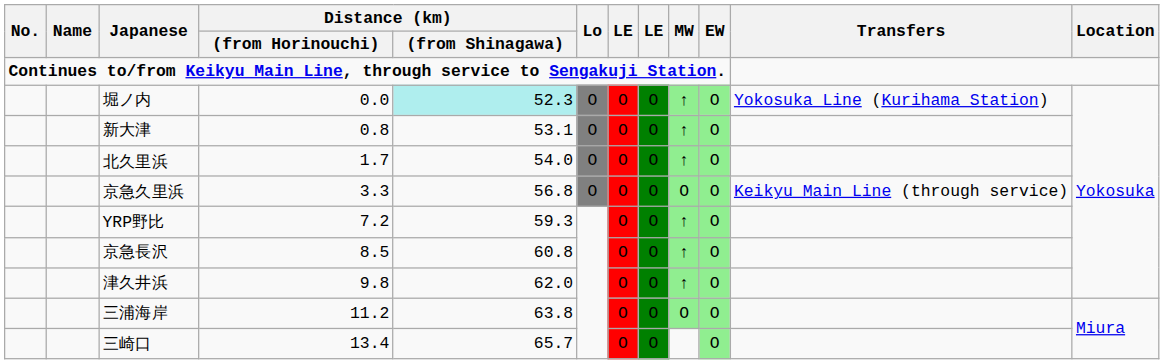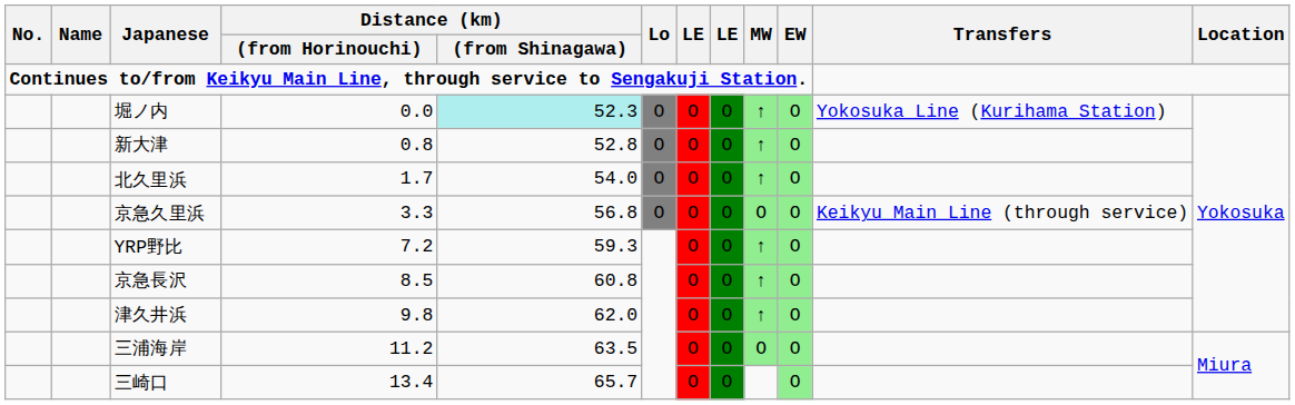 <table class=wikitable>
 <tr>
 <th rowspan=2>No.</th>
 <th rowspan=2>Name</th>
 <th rowspan=2>Japanese</th>
 <th colspan=2>Distance (km)</th>
 <th rowspan=2>Lo</th>
 <th rowspan=2>LE</th>
 <th rowspan=2>LE</th>
 <th rowspan=2>MW</th>
 <th rowspan=2>EW</th>
 <th rowspan=2>Transfers</th>
 <th rowspan=2>Location</th>
 </tr>
 <tr>
 <th>(from Horinouchi)</th>
 <th>(from Shinagawa)</th>
 </tr>
 <tr>
 <td align=center colspan=10><strong>Continues to/from <a href='#'>Keikyu Main Line</a>, through service to <a href='#'>Sengakuji Station</a>.</strong></td>
 </tr>
 <tr>
 <td></td>
 <td></td>
 <td>堀ノ内</td>
 <td align=right>0.0</td>
 <td align=right style="background: paleturquoise;">52.3</td>
 <td align=center style="background:Grey;">O</td>
 <td align=center style="background:Red;">O</td>
 <td align=center style="background:Green;">O</td>
 <td align=center style="background:LightGreen;">↑</td>
 <td align=center style="background:LightGreen;">O</td>
 <td> <a href='#'>Yokosuka Line</a> (<a href='#'>Kurihama Station</a>)</td>
 <td rowspan=7><a href='#'>Yokosuka</a></td>
 </tr>
 <tr>
 <td></td>
 <td></td>
 <td>新大津</td>
 <td align=right>0.8</td>
-<td align=right>53.1</td>
+<td align=right>52.8</td>
 <td align=center style="background:Grey;">O</td>
 <td align=center style="background:Red;">O</td>
 <td align=center style="background:Green;">O</td>
 <td align=center style="background:LightGreen;">↑</td>
 <td align=center style="background:LightGreen;">O</td>
 <td> </td>
 </tr>
 <tr>
 <td></td>
 <td></td>
 <td>北久里浜</td>
 <td align=right>1.7</td>
 <td align=right>54.0</td>
 <td align=center style="background:Grey;">O</td>
 <td align=center style="background:Red;">O</td>
 <td align=center style="background:Green;">O</td>
 <td align=center style="background:LightGreen;">↑</td>
 <td align=center style="background:LightGreen;">O</td>
 <td> </td>
 </tr>
 <tr>
 <td></td>
 <td></td>
 <td>京急久里浜</td>
 <td align=right>3.3</td>
 <td align=right>56.8</td>
 <td align=center style="background:Grey;">O</td>
 <td align=center style="background:Red;">O</td>
 <td align=center style="background:Green;">O</td>
 <td align=center style="background:LightGreen;">O</td>
 <td align=center style="background:LightGreen;">O</td>
 <td> <a href='#'>Keikyu Main Line</a> (through service)</td>
 </tr>
 <tr>
 <td></td>
 <td></td>
 <td>YRP野比</td>
 <td align=right>7.2</td>
 <td align=right>59.3</td>
 <td rowspan=5> </td>
 <td align=center style="background:Red;">O</td>
 <td align=center style="background:Green;">O</td>
 <td align=center style="background:LightGreen;">↑</td>
 <td align=center style="background:LightGreen;">O</td>
 <td> </td>
 </tr>
 <tr>
 <td></td>
 <td></td>
 <td>京急長沢</td>
 <td align=right>8.5</td>
 <td align=right>60.8</td>
 <td align=center style="background:Red;">O</td>
 <td align=center style="background:Green;">O</td>
 <td align=center style="background:LightGreen;">↑</td>
 <td align=center style="background:LightGreen;">O</td>
 <td> </td>
 </tr>
 <tr>
 <td></td>
 <td></td>
 <td>津久井浜</td>
 <td align=right>9.8</td>
 <td align=right>62.0</td>
 <td align=center style="background:Red;">O</td>
 <td align=center style="background:Green;">O</td>
 <td align=center style="background:LightGreen;">↑</td>
 <td align=center style="background:LightGreen;">O</td>
 <td> </td>
 </tr>
 <tr>
 <td></td>
 <td></td>
 <td>三浦海岸</td>
 <td align=right>11.2</td>
-<td align=right>63.8</td>
+<td align=right>63.5</td>
 <td align=center style="background:Red;">O</td>
 <td align=center style="background:Green;">O</td>
 <td align=center style="background:LightGreen;">O</td>
 <td align=center style="background:LightGreen;">O</td>
 <td> </td>
 <td rowspan=2><a href='#'>Miura</a></td>
 </tr>
 <tr>
 <td></td>
 <td></td>
 <td>三崎口</td>
 <td align=right>13.4</td>
 <td align=right>65.7</td>
 <td align=center style="background:Red;">O</td>
 <td align=center style="background:Green;">O</td>
 <td> </td>
 <td align=center style="background:LightGreen;">O</td>
 <td> </td>
 </tr>
 </table>
